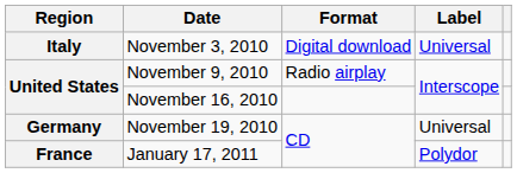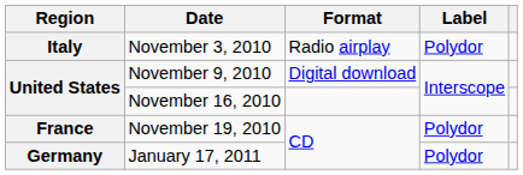 <table class="wikitable plainrowheaders">
 <tr>
 <th scope="col">Region</th>
 <th scope="col">Date</th>
 <th scope="col">Format</th>
 <th scope="col">Label</th>
 <th scope="col"></th>
 </tr>
 <tr>
 <th scope="row">Italy</th>
 <td>November 3, 2010</td>
-<td><a href='#'>Digital download</a></td>
-<td><a href='#'>Universal</a></td>
+<td>Radio <a href='#'>airplay</a></td>
+<td><a href='#'>Polydor</a></td>
 <td align="center"></td>
 </tr>
 <tr>
 <th scope="row" rowspan="2">United States</th>
 <td>November 9, 2010</td>
-<td>Radio <a href='#'>airplay</a></td>
+<td><a href='#'>Digital download</a></td>
 <td rowspan="2"><a href='#'>Interscope</a></td>
 <td align="center"></td>
 </tr>
 <tr>
 <td>November 16, 2010</td>
 <td></td>
 <td align="center"></td>
 </tr>
 <tr>
-<th scope="row">Germany</th>
+<th scope="row">France</th>
 <td>November 19, 2010</td>
 <td rowspan="2"><a href='#'>CD</a></td>
-<td>Universal</td>
+<td><a href='#'>Polydor</a></td>
 <td align="center"></td>
 </tr>
 <tr>
-<th scope="row">France</th>
+<th scope="row">Germany</th>
 <td>January 17, 2011</td>
 <td><a href='#'>Polydor</a></td>
 <td align="center"></td>
 </tr>
 </table>
